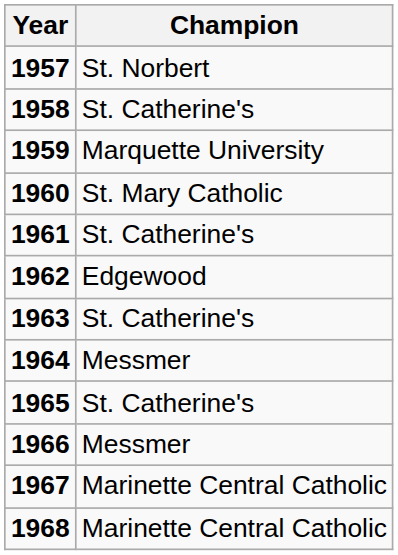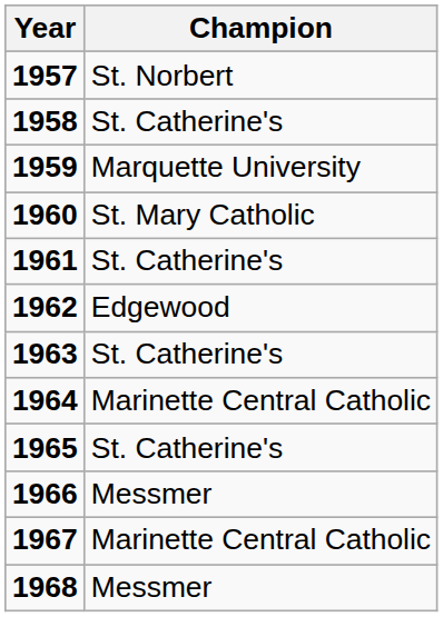 <table class="wikitable">
 <tr>
 <th>Year</th>
 <th>Champion</th>
 </tr>
 <tr>
 <td><strong>1957</strong></td>
 <td>St. Norbert</td>
 </tr>
 <tr>
 <td><strong>1958</strong></td>
 <td>St. Catherine's</td>
 </tr>
 <tr>
 <td><strong>1959</strong></td>
 <td>Marquette University</td>
 </tr>
 <tr>
 <td><strong>1960</strong></td>
 <td>St. Mary Catholic</td>
 </tr>
 <tr>
 <td><strong>1961</strong></td>
 <td>St. Catherine's</td>
 </tr>
 <tr>
 <td><strong>1962</strong></td>
 <td>Edgewood</td>
 </tr>
 <tr>
 <td><strong>1963</strong></td>
 <td>St. Catherine's</td>
 </tr>
 <tr>
 <td><strong>1964</strong></td>
-<td>Messmer</td>
+<td>Marinette Central Catholic</td>
 </tr>
 <tr>
 <td><strong>1965</strong></td>
 <td>St. Catherine's</td>
 </tr>
 <tr>
 <td><strong>1966</strong></td>
 <td>Messmer</td>
 </tr>
 <tr>
 <td><strong>1967</strong></td>
 <td>Marinette Central Catholic</td>
 </tr>
 <tr>
 <td><strong>1968</strong></td>
-<td>Marinette Central Catholic</td>
+<td>Messmer</td>
 </tr>
 </table>
